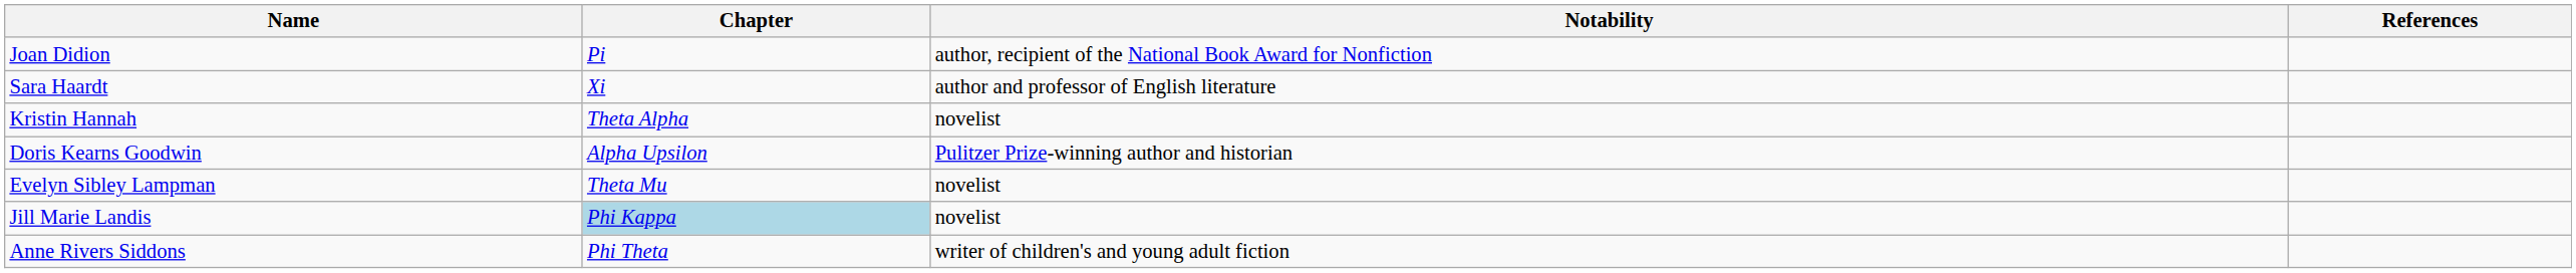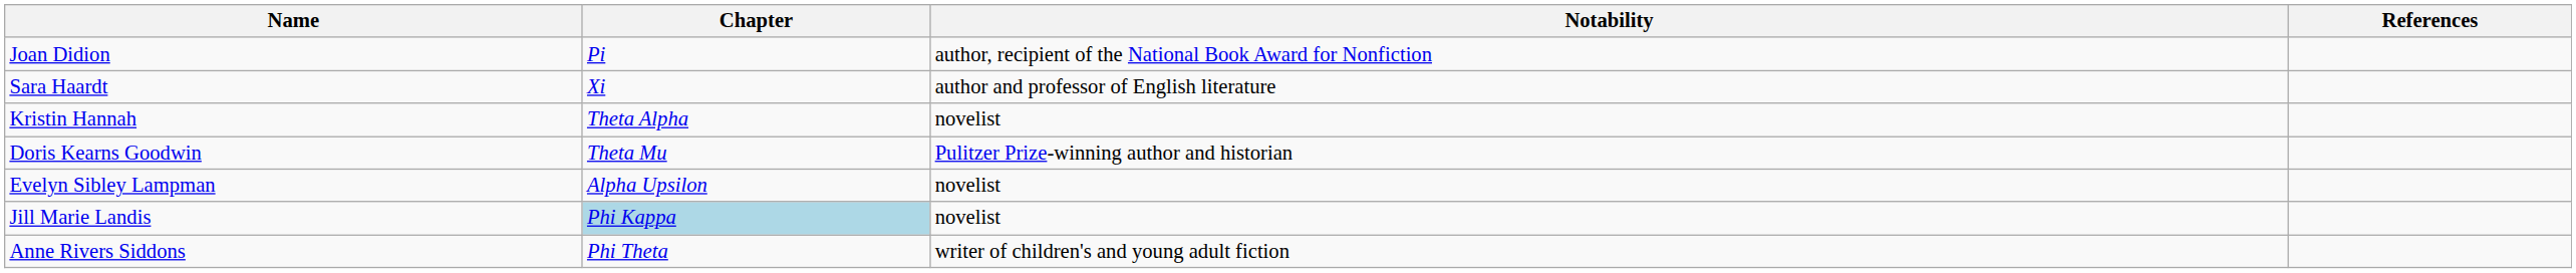 <table class="wikitable sortable" style="width:100%;">
 <tr>
 <th>Name</th>
 <th>Chapter</th>
 <th>Notability</th>
 <th>References</th>
 </tr>
 <tr>
 <td><a href='#'>Joan Didion</a></td>
 <td><a href='#'><em>Pi</em></a></td>
 <td>author, recipient of the <a href='#'>National Book Award for Nonfiction</a></td>
 <td></td>
 </tr>
 <tr>
 <td><a href='#'>Sara Haardt</a></td>
 <td><a href='#'><em>Xi</em></a></td>
 <td>author and professor of English literature</td>
 <td></td>
 </tr>
 <tr>
 <td><a href='#'>Kristin Hannah</a></td>
 <td><a href='#'><em>Theta Alpha</em></a></td>
 <td>novelist</td>
 <td></td>
 </tr>
 <tr>
 <td><a href='#'>Doris Kearns Goodwin</a></td>
-<td><a href='#'><em>Alpha Upsilon</em></a></td>
+<td><a href='#'><em>Theta Mu</em></a></td>
 <td><a href='#'>Pulitzer Prize</a>-winning author and historian</td>
 <td></td>
 </tr>
 <tr>
 <td><a href='#'>Evelyn Sibley Lampman</a></td>
-<td><a href='#'><em>Theta Mu</em></a></td>
+<td><a href='#'><em>Alpha Upsilon</em></a></td>
 <td>novelist</td>
 <td></td>
 </tr>
 <tr>
 <td><a href='#'>Jill Marie Landis</a></td>
 <td style="background: lightblue;"><a href='#'><em>Phi Kappa</em></a></td>
 <td>novelist</td>
 <td></td>
 </tr>
 <tr>
 <td><a href='#'>Anne Rivers Siddons</a></td>
 <td><a href='#'><em>Phi Theta</em></a></td>
 <td>writer of children's and young adult fiction</td>
 <td></td>
 </tr>
 </table>
